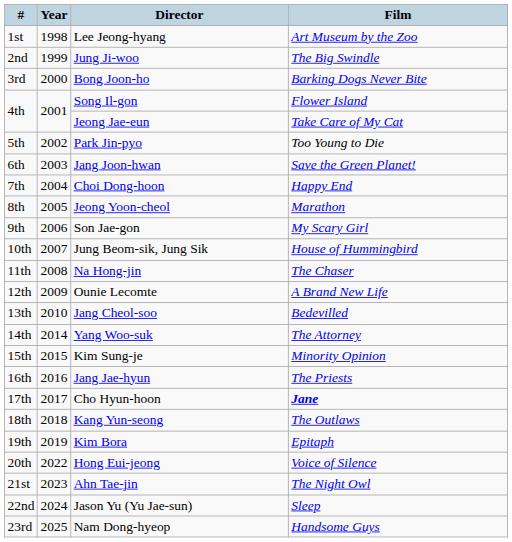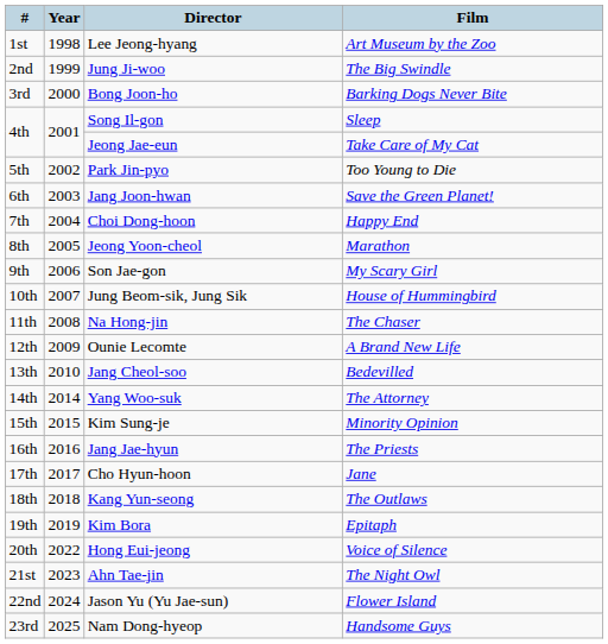 <table class="wikitable" style="width:600px">
 <tr>
 <th style="background:#BED5E1; width:10px">#</th>
 <th style="background:#BED5E1; width:10px">Year</th>
 <th style="background:#BED5E1;">Director</th>
 <th style="background:#BED5E1;">Film</th>
 </tr>
 <tr>
 <td>1st</td>
 <td>1998</td>
 <td>Lee Jeong-hyang</td>
 <td><em><a href='#'>Art Museum by the Zoo</a></em></td>
 </tr>
 <tr>
 <td>2nd</td>
 <td>1999</td>
 <td><a href='#'>Jung Ji-woo</a></td>
 <td><em><a href='#'>The Big Swindle</a></em></td>
 </tr>
 <tr>
 <td>3rd</td>
 <td>2000</td>
 <td><a href='#'>Bong Joon-ho</a></td>
 <td><em><a href='#'>Barking Dogs Never Bite</a></em></td>
 </tr>
 <tr>
 <td rowspan=2>4th</td>
 <td rowspan=2>2001</td>
 <td><a href='#'>Song Il-gon</a></td>
-<td><em><a href='#'>Flower Island</a></em></td>
+<td><em><a href='#'>Sleep</a></em></td>
 </tr>
 <tr>
 <td><a href='#'>Jeong Jae-eun</a></td>
 <td><em><a href='#'>Take Care of My Cat</a></em></td>
 </tr>
 <tr>
 <td>5th</td>
 <td>2002</td>
 <td><a href='#'>Park Jin-pyo</a></td>
 <td><em>Too Young to Die</em></td>
 </tr>
 <tr>
 <td>6th</td>
 <td>2003</td>
 <td><a href='#'>Jang Joon-hwan</a></td>
 <td><em><a href='#'>Save the Green Planet!</a></em></td>
 </tr>
 <tr>
 <td>7th</td>
 <td>2004</td>
 <td><a href='#'>Choi Dong-hoon</a></td>
 <td><em><a href='#'>Happy End</a></em></td>
 </tr>
 <tr>
 <td>8th</td>
 <td>2005</td>
 <td><a href='#'>Jeong Yoon-cheol</a></td>
 <td><em><a href='#'>Marathon</a></em></td>
 </tr>
 <tr>
 <td>9th</td>
 <td>2006</td>
 <td>Son Jae-gon</td>
 <td><em><a href='#'>My Scary Girl</a></em></td>
 </tr>
 <tr>
 <td>10th</td>
 <td>2007</td>
 <td>Jung Beom-sik, Jung Sik</td>
 <td><em><a href='#'>House of Hummingbird</a></em></td>
 </tr>
 <tr>
 <td>11th</td>
 <td>2008</td>
 <td><a href='#'>Na Hong-jin</a></td>
 <td><em><a href='#'>The Chaser</a></em></td>
 </tr>
 <tr>
 <td>12th</td>
 <td>2009</td>
 <td>Ounie Lecomte</td>
 <td><em><a href='#'>A Brand New Life</a></em></td>
 </tr>
 <tr>
 <td>13th</td>
 <td>2010</td>
 <td><a href='#'>Jang Cheol-soo</a></td>
 <td><em><a href='#'>Bedevilled</a></em></td>
 </tr>
 <tr>
 <td>14th</td>
 <td>2014</td>
 <td><a href='#'>Yang Woo-suk</a></td>
 <td><em><a href='#'>The Attorney</a></em></td>
 </tr>
 <tr>
 <td>15th</td>
 <td>2015</td>
 <td>Kim Sung-je</td>
 <td><em><a href='#'>Minority Opinion</a></em></td>
 </tr>
 <tr>
 <td>16th</td>
 <td>2016</td>
 <td><a href='#'>Jang Jae-hyun</a></td>
 <td><em><a href='#'>The Priests</a></em></td>
 </tr>
 <tr>
 <td>17th</td>
 <td>2017</td>
 <td>Cho Hyun-hoon</td>
-<td><strong><em><a href='#'>Jane</a></em></strong></td>
+<td><em><a href='#'>Jane</a></em></td>
 </tr>
 <tr>
 <td>18th</td>
 <td>2018</td>
 <td><a href='#'>Kang Yun-seong</a></td>
 <td><em><a href='#'>The Outlaws</a></em></td>
 </tr>
 <tr>
 <td>19th</td>
 <td>2019</td>
 <td><a href='#'>Kim Bora</a></td>
 <td><em><a href='#'>Epitaph</a></em></td>
 </tr>
 <tr>
 <td>20th</td>
 <td>2022</td>
 <td><a href='#'>Hong Eui-jeong</a></td>
 <td><em><a href='#'>Voice of Silence</a></em></td>
 </tr>
 <tr>
 <td>21st</td>
 <td>2023</td>
 <td><a href='#'>Ahn Tae-jin</a></td>
 <td><em><a href='#'>The Night Owl</a></em></td>
 </tr>
 <tr>
 <td>22nd</td>
 <td>2024</td>
 <td>Jason Yu (Yu Jae-sun)</td>
-<td><em><a href='#'>Sleep</a></em></td>
+<td><em><a href='#'>Flower Island</a></em></td>
 </tr>
 <tr>
 <td>23rd</td>
 <td>2025</td>
 <td>Nam Dong-hyeop</td>
 <td><em><a href='#'>Handsome Guys</a></em></td>
 </tr>
 </table>
